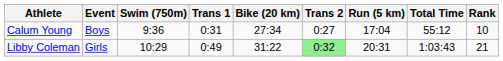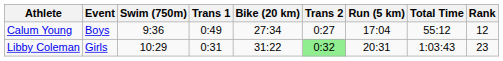 <table class="wikitable" style="font-size:90%;">
 <tr>
 <th>Athlete</th>
 <th>Event</th>
 <th>Swim (750m)</th>
 <th>Trans 1</th>
 <th>Bike (20 km)</th>
 <th>Trans 2</th>
 <th>Run (5 km)</th>
 <th>Total Time</th>
 <th>Rank</th>
 </tr>
 <tr align=center>
 <td align=left><a href='#'>Calum Young</a></td>
 <td align=left><a href='#'>Boys</a></td>
 <td>9:36</td>
-<td>0:31</td>
+<td>0:49</td>
 <td>27:34</td>
 <td>0:27</td>
 <td>17:04</td>
 <td>55:12</td>
-<td>10</td>
+<td>12</td>
 </tr>
 <tr align=center>
 <td align=left><a href='#'>Libby Coleman</a></td>
 <td align=left><a href='#'>Girls</a></td>
 <td>10:29</td>
-<td>0:49</td>
+<td>0:31</td>
 <td>31:22</td>
 <td style="background: lightgreen;">0:32</td>
 <td>20:31</td>
 <td>1:03:43</td>
-<td>21</td>
+<td>23</td>
 </tr>
 </table>
